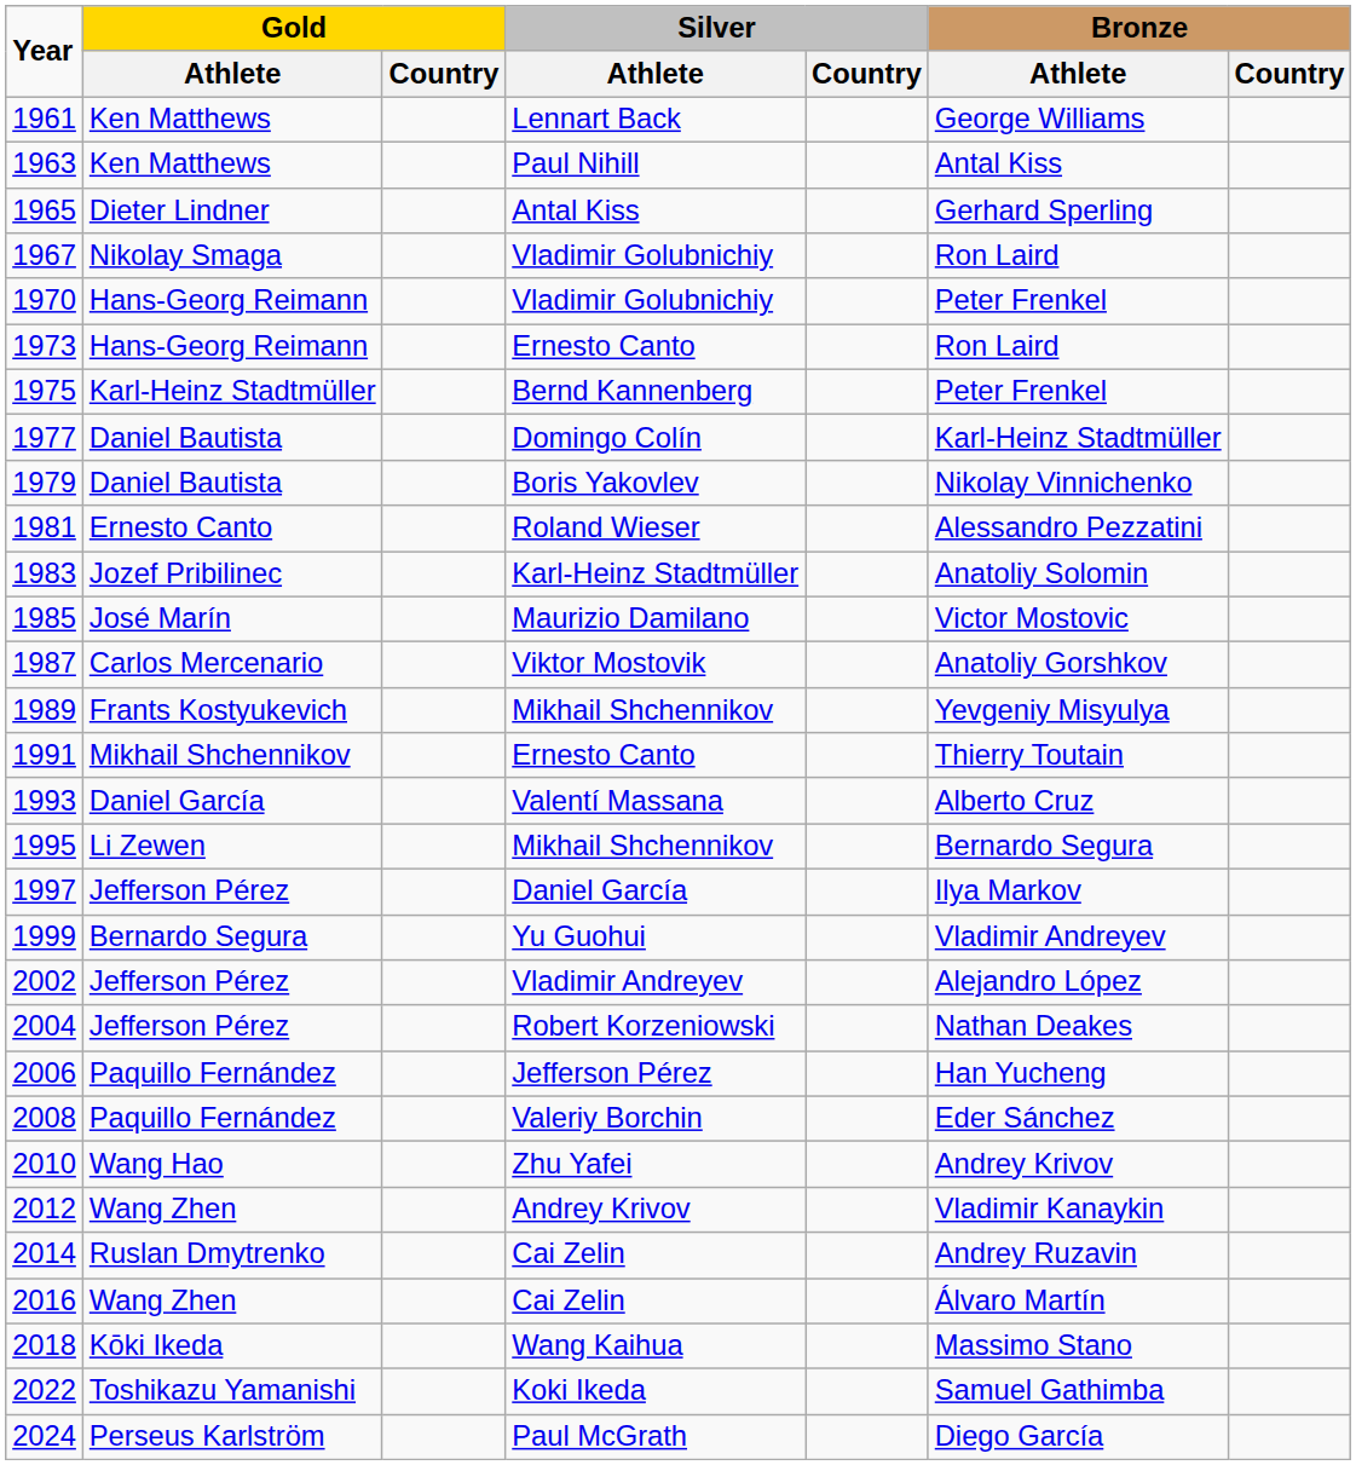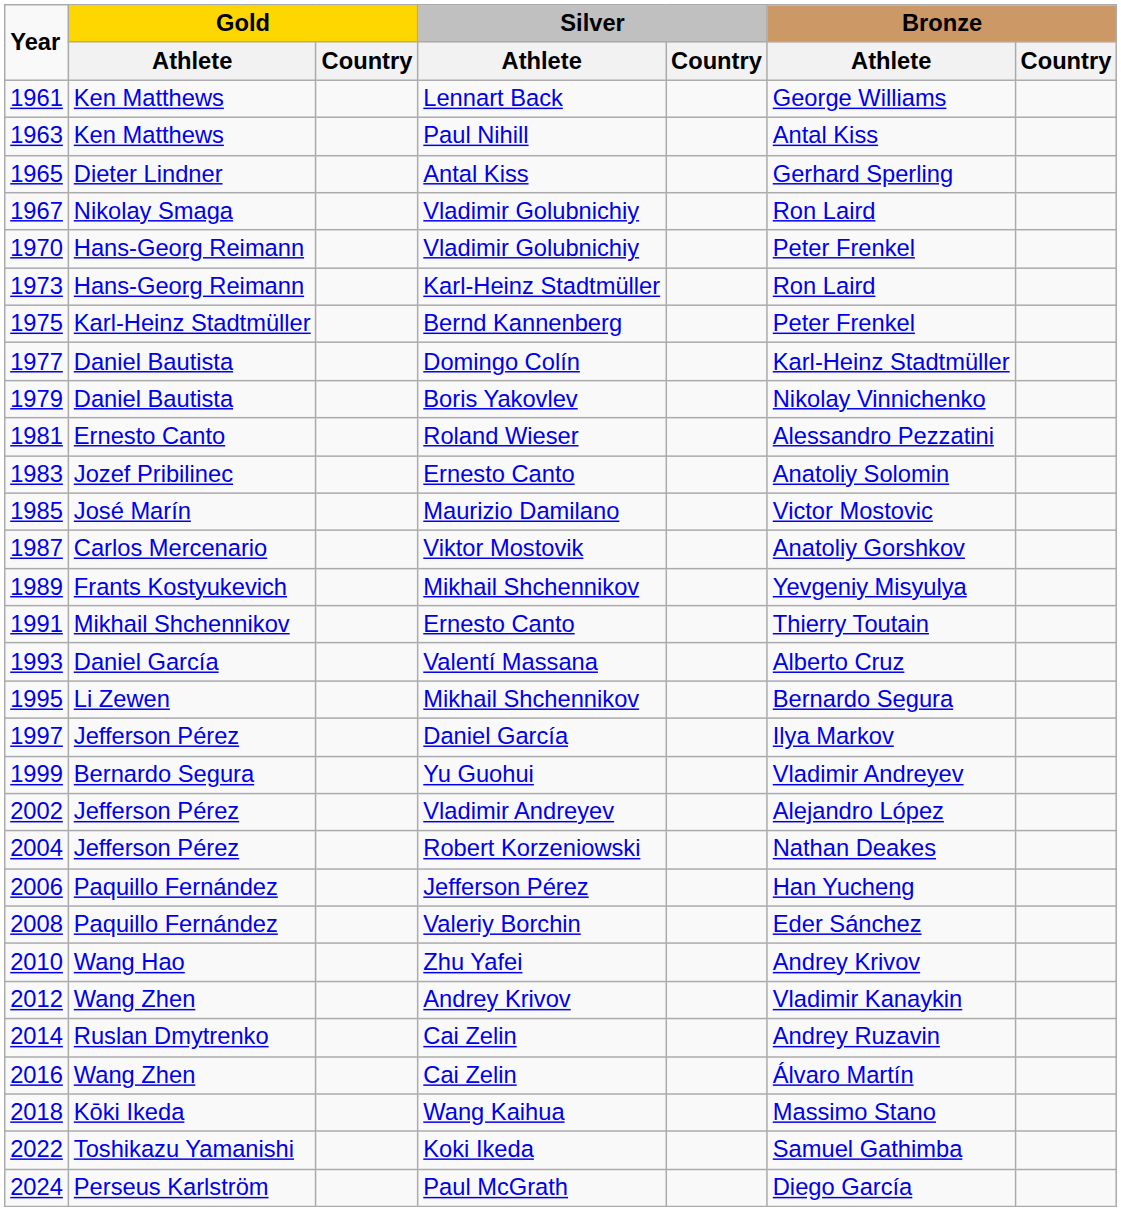 <table class="wikitable" width= style="font-size:100%; text-align:center">
 <tr>
 <td rowspan=2><strong>Year </strong></td>
 <td align=center bgcolor=gold colspan=2><strong>Gold</strong></td>
 <td align=center bgcolor=silver colspan=2><strong>Silver</strong></td>
 <td align=center bgcolor=cc9966 colspan=2><strong>Bronze</strong></td>
 </tr>
 <tr>
 <th>Athlete</th>
 <th>Country</th>
 <th>Athlete</th>
 <th>Country</th>
 <th>Athlete</th>
 <th>Country</th>
 </tr>
 <tr>
 <td><a href='#'>1961</a></td>
 <td><a href='#'>Ken Matthews</a></td>
 <td></td>
 <td><a href='#'>Lennart Back</a></td>
 <td></td>
 <td><a href='#'>George Williams</a></td>
 <td></td>
 </tr>
 <tr>
 <td><a href='#'>1963</a></td>
 <td><a href='#'>Ken Matthews</a></td>
 <td></td>
 <td><a href='#'>Paul Nihill</a></td>
 <td></td>
 <td><a href='#'>Antal Kiss</a></td>
 <td></td>
 </tr>
 <tr>
 <td><a href='#'>1965</a></td>
 <td><a href='#'>Dieter Lindner</a></td>
 <td></td>
 <td><a href='#'>Antal Kiss</a></td>
 <td></td>
 <td><a href='#'>Gerhard Sperling</a></td>
 <td></td>
 </tr>
 <tr>
 <td><a href='#'>1967</a></td>
 <td><a href='#'>Nikolay Smaga</a></td>
 <td></td>
 <td><a href='#'>Vladimir Golubnichiy</a></td>
 <td></td>
 <td><a href='#'>Ron Laird</a></td>
 <td></td>
 </tr>
 <tr>
 <td><a href='#'>1970</a></td>
 <td><a href='#'>Hans-Georg Reimann</a></td>
 <td></td>
 <td><a href='#'>Vladimir Golubnichiy</a></td>
 <td></td>
 <td><a href='#'>Peter Frenkel</a></td>
 <td></td>
 </tr>
 <tr>
 <td><a href='#'>1973</a></td>
 <td><a href='#'>Hans-Georg Reimann</a></td>
 <td></td>
-<td><a href='#'>Ernesto Canto</a></td>
+<td><a href='#'>Karl-Heinz Stadtmüller</a></td>
 <td></td>
 <td><a href='#'>Ron Laird</a></td>
 <td></td>
 </tr>
 <tr>
 <td><a href='#'>1975</a></td>
 <td><a href='#'>Karl-Heinz Stadtmüller</a></td>
 <td></td>
 <td><a href='#'>Bernd Kannenberg</a></td>
 <td></td>
 <td><a href='#'>Peter Frenkel</a></td>
 <td></td>
 </tr>
 <tr>
 <td><a href='#'>1977</a></td>
 <td><a href='#'>Daniel Bautista</a></td>
 <td></td>
 <td><a href='#'>Domingo Colín</a></td>
 <td></td>
 <td><a href='#'>Karl-Heinz Stadtmüller</a></td>
 <td></td>
 </tr>
 <tr>
 <td><a href='#'>1979</a></td>
 <td><a href='#'>Daniel Bautista</a></td>
 <td></td>
 <td><a href='#'>Boris Yakovlev</a></td>
 <td></td>
 <td><a href='#'>Nikolay Vinnichenko</a></td>
 <td></td>
 </tr>
 <tr>
 <td><a href='#'>1981</a></td>
 <td><a href='#'>Ernesto Canto</a></td>
 <td></td>
 <td><a href='#'>Roland Wieser</a></td>
 <td></td>
 <td><a href='#'>Alessandro Pezzatini</a></td>
 <td></td>
 </tr>
 <tr>
 <td><a href='#'>1983</a></td>
 <td><a href='#'>Jozef Pribilinec</a></td>
 <td></td>
-<td><a href='#'>Karl-Heinz Stadtmüller</a></td>
+<td><a href='#'>Ernesto Canto</a></td>
 <td></td>
 <td><a href='#'>Anatoliy Solomin</a></td>
 <td></td>
 </tr>
 <tr>
 <td><a href='#'>1985</a></td>
 <td><a href='#'>José Marín</a></td>
 <td></td>
 <td><a href='#'>Maurizio Damilano</a></td>
 <td></td>
 <td><a href='#'>Victor Mostovic</a></td>
 <td></td>
 </tr>
 <tr>
 <td><a href='#'>1987</a></td>
 <td><a href='#'>Carlos Mercenario</a></td>
 <td></td>
 <td><a href='#'>Viktor Mostovik</a></td>
 <td></td>
 <td><a href='#'>Anatoliy Gorshkov</a></td>
 <td></td>
 </tr>
 <tr>
 <td><a href='#'>1989</a></td>
 <td><a href='#'>Frants Kostyukevich</a></td>
 <td></td>
 <td><a href='#'>Mikhail Shchennikov</a></td>
 <td></td>
 <td><a href='#'>Yevgeniy Misyulya</a></td>
 <td></td>
 </tr>
 <tr>
 <td><a href='#'>1991</a></td>
 <td><a href='#'>Mikhail Shchennikov</a></td>
 <td></td>
 <td><a href='#'>Ernesto Canto</a></td>
 <td></td>
 <td><a href='#'>Thierry Toutain</a></td>
 <td></td>
 </tr>
 <tr>
 <td><a href='#'>1993</a></td>
 <td><a href='#'>Daniel García</a></td>
 <td></td>
 <td><a href='#'>Valentí Massana</a></td>
 <td></td>
 <td><a href='#'>Alberto Cruz</a></td>
 <td></td>
 </tr>
 <tr>
 <td><a href='#'>1995</a></td>
 <td><a href='#'>Li Zewen</a></td>
 <td></td>
 <td><a href='#'>Mikhail Shchennikov</a></td>
 <td></td>
 <td><a href='#'>Bernardo Segura</a></td>
 <td></td>
 </tr>
 <tr>
 <td><a href='#'>1997</a></td>
 <td><a href='#'>Jefferson Pérez</a></td>
 <td></td>
 <td><a href='#'>Daniel García</a></td>
 <td></td>
 <td><a href='#'>Ilya Markov</a></td>
 <td></td>
 </tr>
 <tr>
 <td><a href='#'>1999</a></td>
 <td><a href='#'>Bernardo Segura</a></td>
 <td></td>
 <td><a href='#'>Yu Guohui</a></td>
 <td></td>
 <td><a href='#'>Vladimir Andreyev</a></td>
 <td></td>
 </tr>
 <tr>
 <td><a href='#'>2002</a></td>
 <td><a href='#'>Jefferson Pérez</a></td>
 <td></td>
 <td><a href='#'>Vladimir Andreyev</a></td>
 <td></td>
 <td><a href='#'>Alejandro López</a></td>
 <td></td>
 </tr>
 <tr>
 <td><a href='#'>2004</a></td>
 <td><a href='#'>Jefferson Pérez</a></td>
 <td></td>
 <td><a href='#'>Robert Korzeniowski</a></td>
 <td></td>
 <td><a href='#'>Nathan Deakes</a></td>
 <td></td>
 </tr>
 <tr>
 <td><a href='#'>2006</a></td>
 <td><a href='#'>Paquillo Fernández</a></td>
 <td></td>
 <td><a href='#'>Jefferson Pérez</a></td>
 <td></td>
 <td><a href='#'>Han Yucheng</a></td>
 <td></td>
 </tr>
 <tr>
 <td><a href='#'>2008</a></td>
 <td><a href='#'>Paquillo Fernández</a></td>
 <td></td>
 <td><a href='#'>Valeriy Borchin</a></td>
 <td></td>
 <td><a href='#'>Eder Sánchez</a></td>
 <td></td>
 </tr>
 <tr>
 <td><a href='#'>2010</a></td>
 <td><a href='#'>Wang Hao</a></td>
 <td></td>
 <td><a href='#'>Zhu Yafei</a></td>
 <td></td>
 <td><a href='#'>Andrey Krivov</a></td>
 <td></td>
 </tr>
 <tr>
 <td><a href='#'>2012</a> </td>
 <td><a href='#'>Wang Zhen</a></td>
 <td></td>
 <td><a href='#'>Andrey Krivov</a></td>
 <td></td>
 <td><a href='#'>Vladimir Kanaykin</a></td>
 <td></td>
 </tr>
 <tr>
 <td><a href='#'>2014</a></td>
 <td><a href='#'>Ruslan Dmytrenko</a></td>
 <td></td>
 <td><a href='#'>Cai Zelin</a></td>
 <td></td>
 <td><a href='#'>Andrey Ruzavin</a></td>
 <td></td>
 </tr>
 <tr>
 <td><a href='#'>2016</a></td>
 <td><a href='#'>Wang Zhen</a></td>
 <td> </td>
 <td><a href='#'>Cai Zelin</a></td>
 <td></td>
 <td><a href='#'>Álvaro Martín</a></td>
 <td> </td>
 </tr>
 <tr>
 <td><a href='#'>2018</a></td>
 <td><a href='#'>Kōki Ikeda</a></td>
 <td> </td>
 <td><a href='#'>Wang Kaihua</a></td>
 <td></td>
 <td><a href='#'>Massimo Stano</a></td>
 <td> </td>
 </tr>
 <tr>
 <td><a href='#'>2022</a></td>
 <td><a href='#'>Toshikazu Yamanishi</a></td>
 <td></td>
 <td><a href='#'>Koki Ikeda</a></td>
 <td></td>
 <td><a href='#'>Samuel Gathimba</a></td>
 <td></td>
 </tr>
 <tr>
 <td><a href='#'>2024</a></td>
 <td><a href='#'>Perseus Karlström</a></td>
 <td></td>
 <td><a href='#'>Paul McGrath</a></td>
 <td></td>
 <td><a href='#'>Diego García</a></td>
 <td></td>
 </tr>
 </table>
